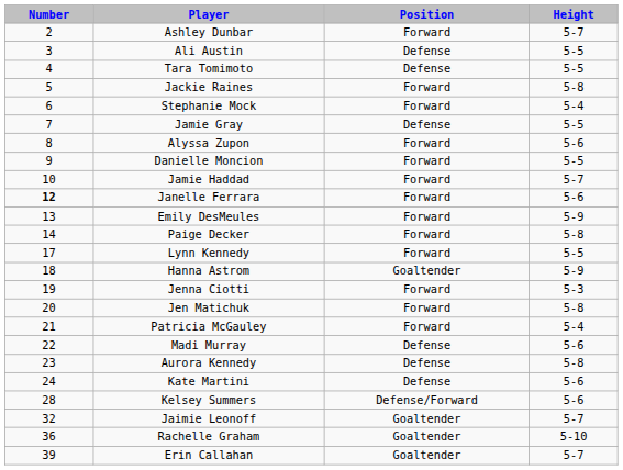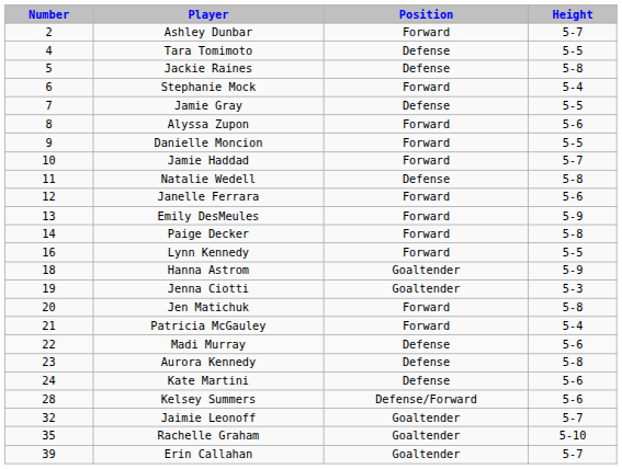 <table class="wikitable" width="80%">
 <tr align="center"  style=" background:silver;color:blue;">
 <td><strong>Number</strong></td>
 <td><strong>Player</strong></td>
 <td><strong>Position</strong></td>
 <td><strong>Height</strong></td>
 </tr>
 <tr align="center" bgcolor="">
 <td>2</td>
 <td>Ashley Dunbar</td>
 <td>Forward</td>
 <td>5-7</td>
 </tr>
 <tr align="center" bgcolor="">
-<td>3</td>
-<td>Ali Austin</td>
-<td>Defense</td>
-<td>5-5</td>
-</tr>
-<tr align="center" bgcolor="">
 <td>4</td>
 <td>Tara Tomimoto</td>
 <td>Defense</td>
 <td>5-5</td>
 </tr>
 <tr align="center" bgcolor="">
 <td>5</td>
 <td>Jackie Raines</td>
-<td>Forward</td>
+<td>Defense</td>
 <td>5-8</td>
 </tr>
 <tr align="center" bgcolor="">
 <td>6</td>
 <td>Stephanie Mock</td>
 <td>Forward</td>
 <td>5-4</td>
 </tr>
 <tr align="center" bgcolor="">
 <td>7</td>
 <td>Jamie Gray</td>
 <td>Defense</td>
 <td>5-5</td>
 </tr>
 <tr align="center" bgcolor="">
 <td>8</td>
 <td>Alyssa Zupon</td>
 <td>Forward</td>
 <td>5-6</td>
 </tr>
 <tr align="center" bgcolor="">
 <td>9</td>
 <td>Danielle Moncion</td>
 <td>Forward</td>
 <td>5-5</td>
 </tr>
 <tr align="center" bgcolor="">
 <td>10</td>
 <td>Jamie Haddad</td>
 <td>Forward</td>
 <td>5-7</td>
 </tr>
 <tr align="center" bgcolor="">
-<td><strong>12</strong></td>
+<td>11</td>
+<td>Natalie Wedell</td>
+<td>Defense</td>
+<td>5-8</td>
+</tr>
+<tr align="center" bgcolor="">
+<td>12</td>
 <td>Janelle Ferrara</td>
 <td>Forward</td>
 <td>5-6</td>
 </tr>
 <tr align="center" bgcolor="">
 <td>13</td>
 <td>Emily DesMeules</td>
 <td>Forward</td>
 <td>5-9</td>
 </tr>
 <tr align="center" bgcolor="">
 <td>14</td>
 <td>Paige Decker</td>
 <td>Forward</td>
 <td>5-8</td>
 </tr>
 <tr align="center" bgcolor="">
-<td>17</td>
+<td>16</td>
 <td>Lynn Kennedy</td>
 <td>Forward</td>
 <td>5-5</td>
 </tr>
 <tr align="center" bgcolor="">
 <td>18</td>
 <td>Hanna Astrom</td>
 <td>Goaltender</td>
 <td>5-9</td>
 </tr>
 <tr align="center" bgcolor="">
 <td>19</td>
 <td>Jenna Ciotti</td>
-<td>Forward</td>
+<td>Goaltender</td>
 <td>5-3</td>
 </tr>
 <tr align="center" bgcolor="">
 <td>20</td>
 <td>Jen Matichuk</td>
 <td>Forward</td>
 <td>5-8</td>
 </tr>
 <tr align="center" bgcolor="">
 <td>21</td>
 <td>Patricia McGauley</td>
 <td>Forward</td>
 <td>5-4</td>
 </tr>
 <tr align="center" bgcolor="">
 <td>22</td>
 <td>Madi Murray</td>
 <td>Defense</td>
 <td>5-6</td>
 </tr>
 <tr align="center" bgcolor="">
 <td>23</td>
 <td>Aurora Kennedy</td>
 <td>Defense</td>
 <td>5-8</td>
 </tr>
 <tr align="center" bgcolor="">
 <td>24</td>
 <td>Kate Martini</td>
 <td>Defense</td>
 <td>5-6</td>
 </tr>
 <tr align="center" bgcolor="">
 <td>28</td>
 <td>Kelsey Summers</td>
 <td>Defense/Forward</td>
 <td>5-6</td>
 </tr>
 <tr align="center" bgcolor="">
 <td>32</td>
 <td>Jaimie Leonoff</td>
 <td>Goaltender</td>
 <td>5-7</td>
 </tr>
 <tr align="center" bgcolor="">
-<td>36</td>
+<td>35</td>
 <td>Rachelle Graham</td>
 <td>Goaltender</td>
 <td>5-10</td>
 </tr>
 <tr align="center" bgcolor="">
 <td>39</td>
 <td>Erin Callahan</td>
 <td>Goaltender</td>
 <td>5-7</td>
 </tr>
 </table>
